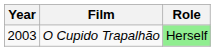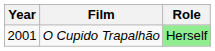 <table class="wikitable">
 <tr>
 <th scope="col">Year</th>
 <th scope="col">Film</th>
 <th scope="col">Role</th>
 </tr>
 <tr>
-<td>2003</td>
+<td>2001</td>
 <td><em>O Cupido Trapalhão</em></td>
 <td style="background: lightgreen;">Herself</td>
 </tr>
 </table>
